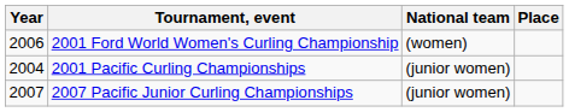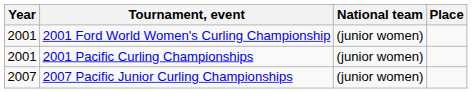 <table class="wikitable">
 <tr>
 <th scope="col">Year</th>
 <th scope="col">Tournament, event</th>
 <th scope="col">National team</th>
 <th scope="col">Place</th>
 </tr>
 <tr>
-<td>2006</td>
+<td>2001</td>
 <td><a href='#'>2001 Ford World Women's Curling Championship</a></td>
-<td> (women)</td>
+<td> (junior women)</td>
 <td></td>
 </tr>
 <tr>
-<td>2004</td>
+<td>2001</td>
 <td><a href='#'>2001 Pacific Curling Championships</a></td>
 <td> (junior women)</td>
 <td></td>
 </tr>
 <tr>
 <td>2007</td>
 <td><a href='#'>2007 Pacific Junior Curling Championships</a></td>
 <td> (junior women)</td>
 <td></td>
 </tr>
 </table>
